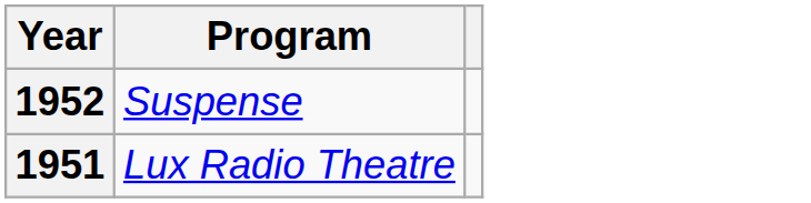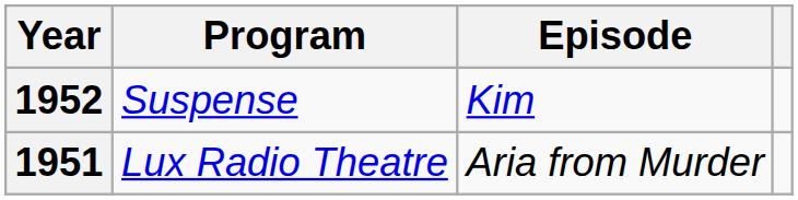 <table class="wikitable sortable plainrowheaders">
 <tr>
 <th>Year</th>
 <th>Program</th>
+<th>Episode</th>
 <th class="unsortable"></th>
 </tr>
 <tr>
 <th scope="row">1952</th>
 <td><em><a href='#'>Suspense</a></em></td>
+<td><em><a href='#'>Kim</a></em></td>
 <td style="text-align:center;"></td>
 </tr>
 <tr>
 <th scope="row">1951</th>
 <td><em><a href='#'>Lux Radio Theatre</a></em></td>
+<td><em>Aria from Murder</em></td>
 <td style="text-align:center;"></td>
 </tr>
 </table>
